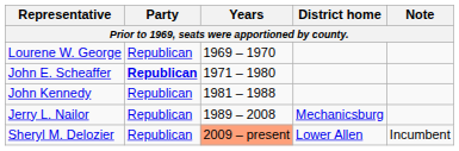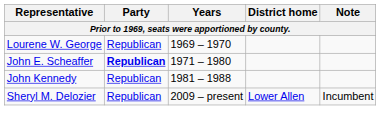 <table class=wikitable>
 <tr valign=bottom>
 <th>Representative</th>
 <th>Party</th>
 <th>Years</th>
 <th>District home</th>
 <th>Note</th>
 </tr>
 <tr>
 <th colspan=5 style="font-size: 80%;"><em>Prior to 1969, seats were apportioned by county.</em></th>
 </tr>
 <tr>
 <td><a href='#'>Lourene W. George</a></td>
 <td><a href='#'>Republican</a></td>
 <td>1969 – 1970</td>
 <td></td>
 <td></td>
 </tr>
 <tr>
 <td><a href='#'>John E. Scheaffer</a></td>
 <td><strong><a href='#'>Republican</a></strong></td>
 <td>1971 – 1980</td>
 <td></td>
 <td></td>
 </tr>
 <tr>
 <td><a href='#'>John Kennedy</a></td>
 <td><a href='#'>Republican</a></td>
 <td>1981 – 1988</td>
 <td></td>
 <td></td>
 </tr>
 <tr>
-<td><a href='#'>Jerry L. Nailor</a></td>
-<td><a href='#'>Republican</a></td>
-<td>1989 – 2008</td>
-<td><a href='#'>Mechanicsburg</a></td>
-<td></td>
-</tr>
-<tr>
 <td><a href='#'>Sheryl M. Delozier</a></td>
 <td><a href='#'>Republican</a></td>
-<td style="background: lightsalmon;">2009 – present</td>
+<td>2009 – present</td>
 <td><a href='#'>Lower Allen</a></td>
 <td>Incumbent</td>
 </tr>
 </table>
